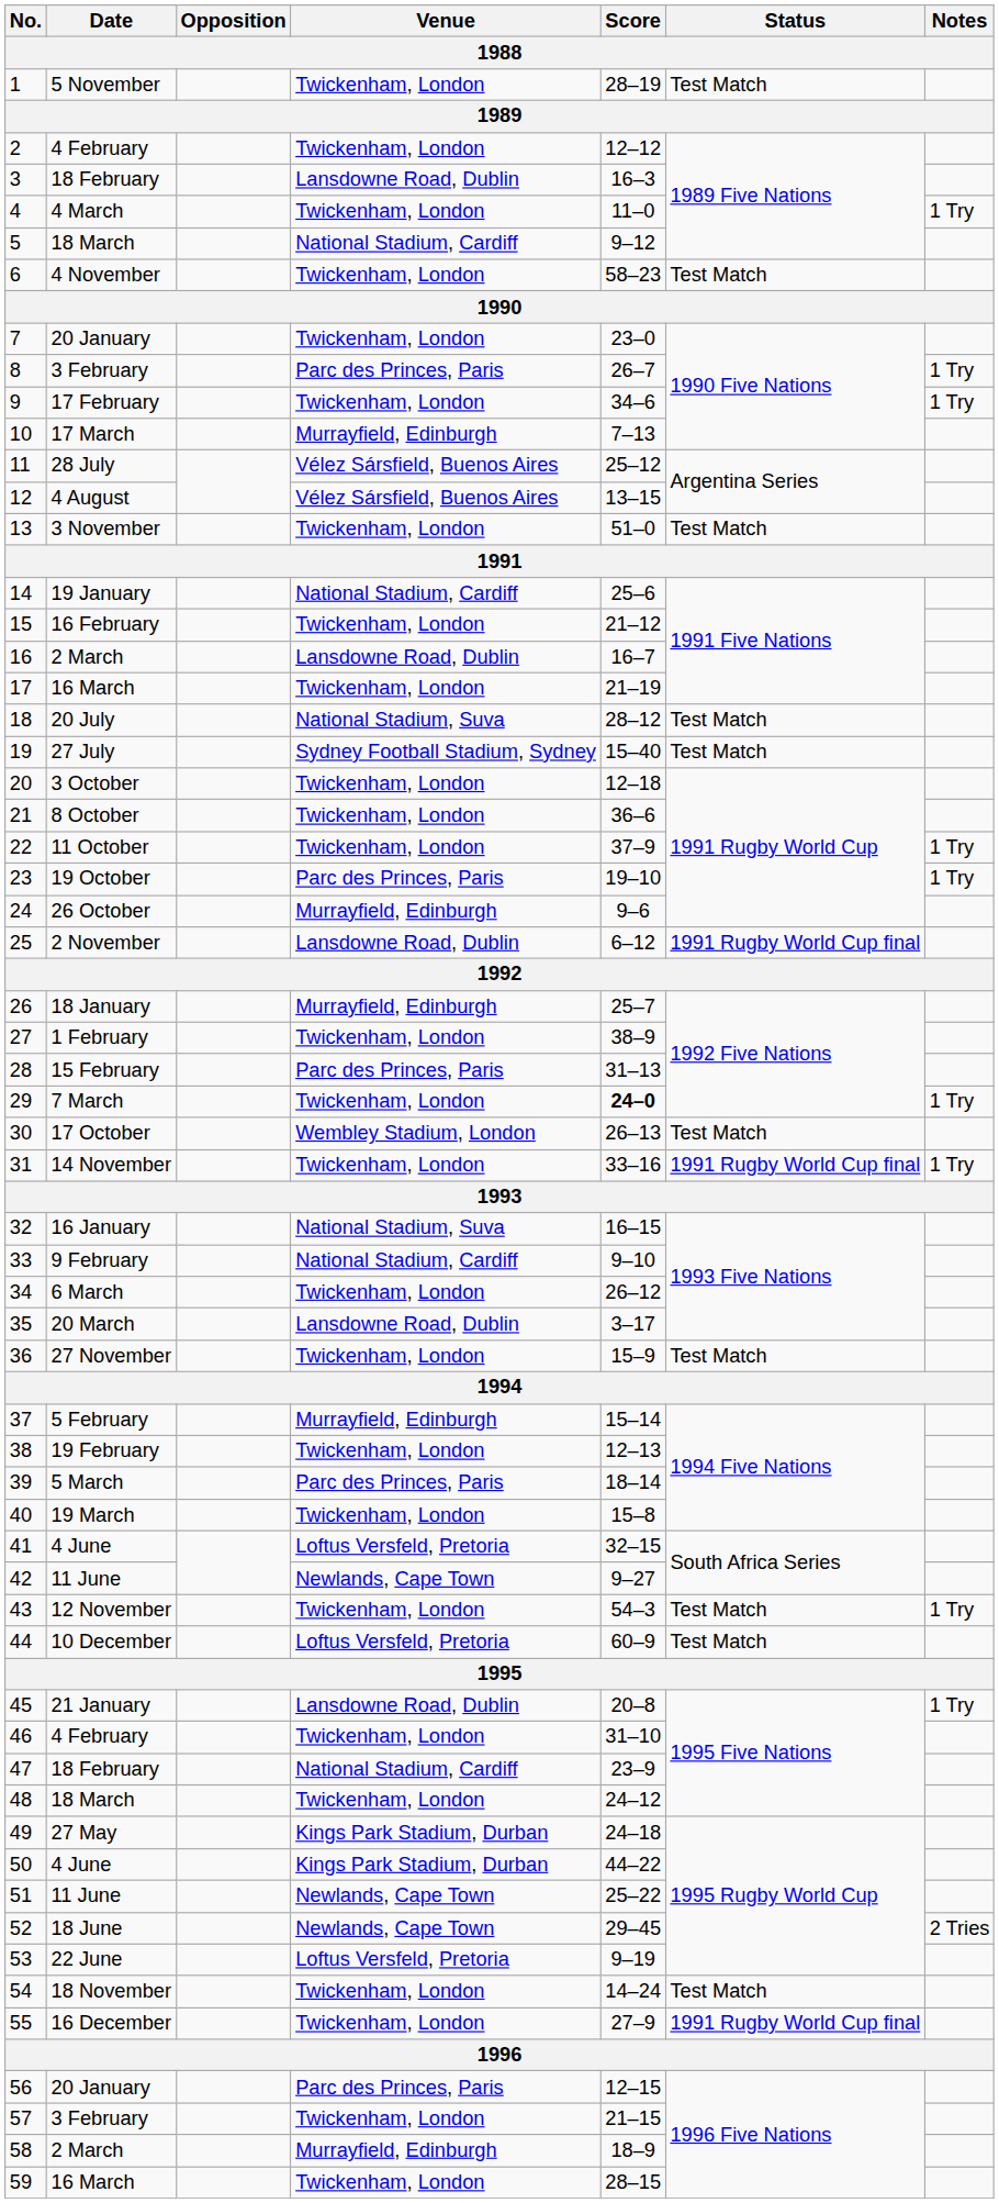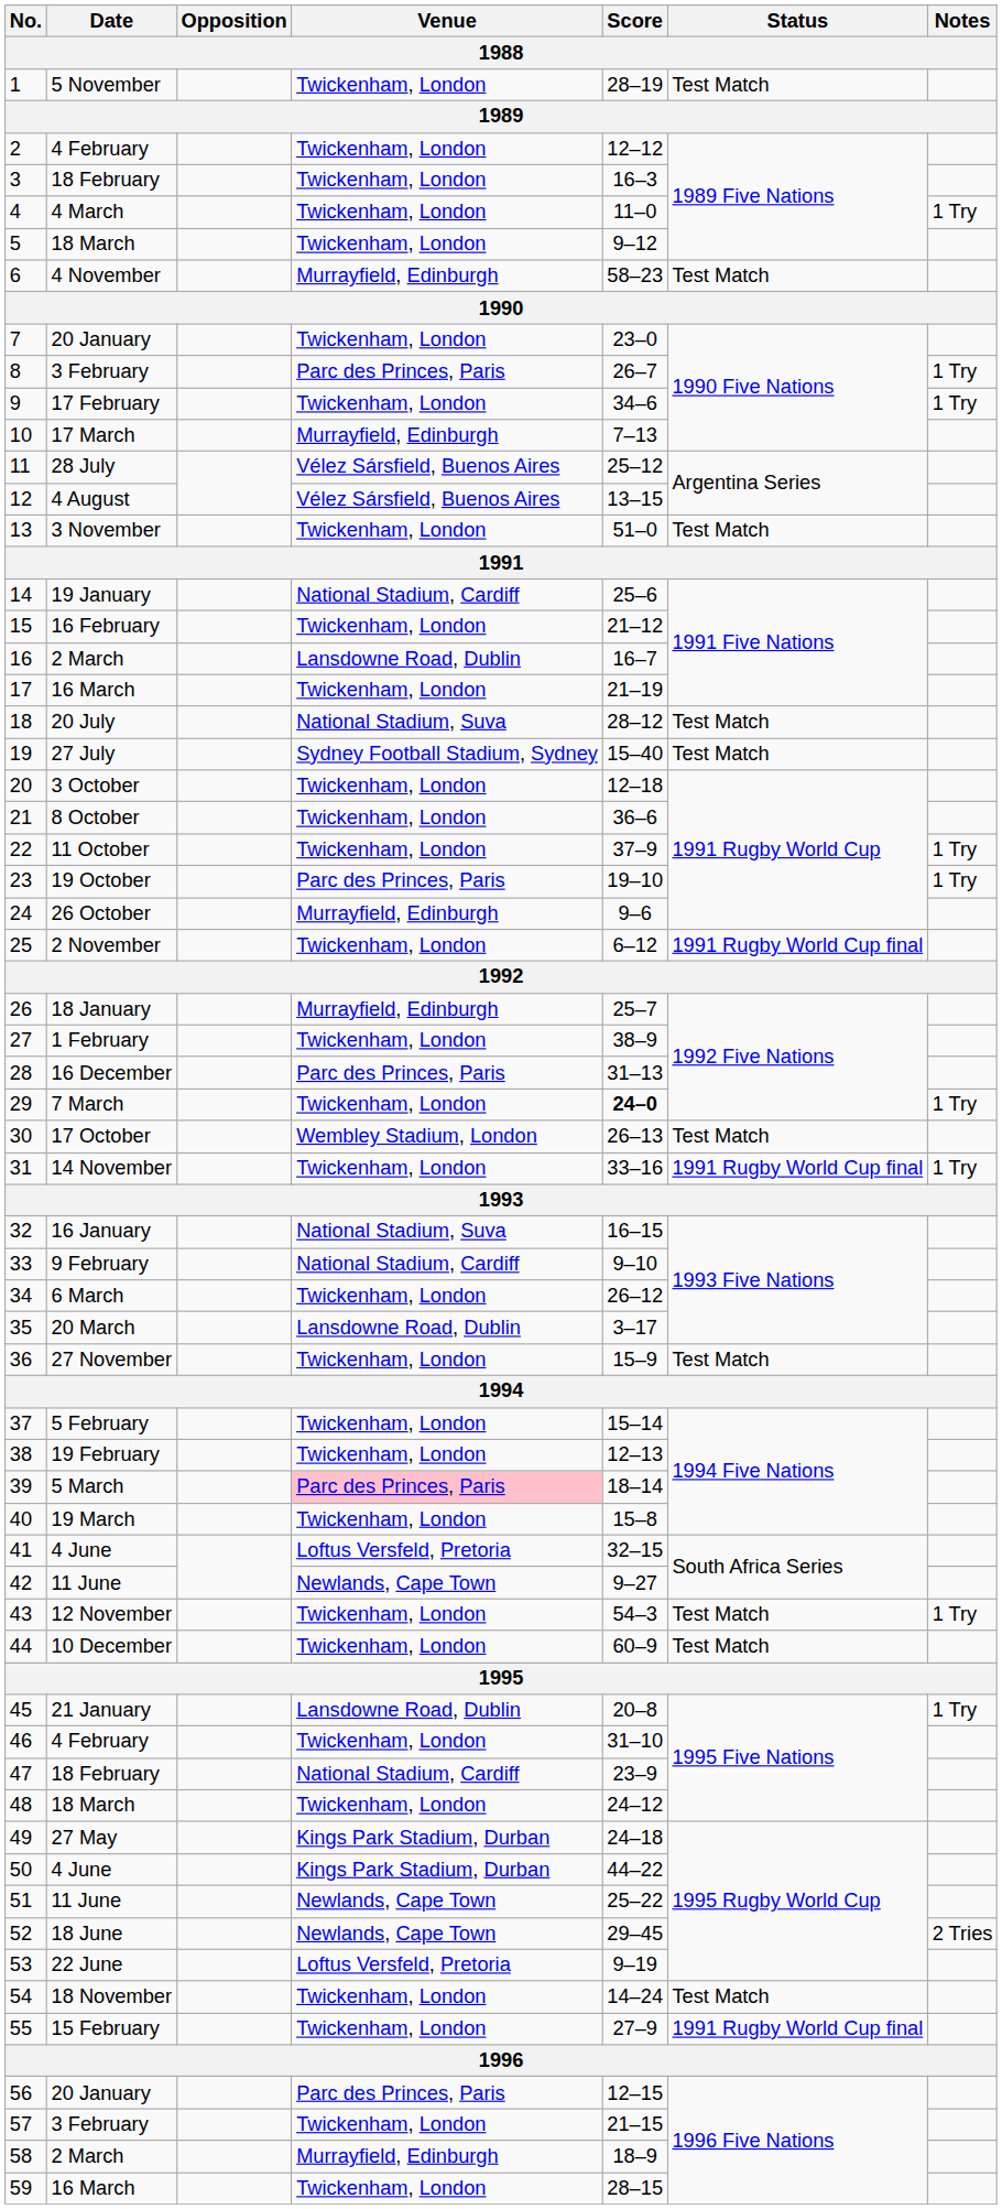 <table class="wikitable">
 <tr>
 <th>No.</th>
 <th>Date</th>
 <th>Opposition</th>
 <th>Venue</th>
 <th>Score</th>
 <th>Status</th>
 <th>Notes</th>
 </tr>
 <tr>
 <th colspan=7>1988</th>
 </tr>
 <tr>
 <td>1</td>
 <td>5 November</td>
 <td></td>
 <td><a href='#'>Twickenham</a>, <a href='#'>London</a></td>
 <td align=center>28–19</td>
 <td>Test Match</td>
 <td></td>
 </tr>
 <tr>
 <th colspan=7>1989</th>
 </tr>
 <tr>
 <td>2</td>
 <td>4 February</td>
 <td></td>
 <td><a href='#'>Twickenham</a>, <a href='#'>London</a></td>
 <td align=center>12–12</td>
 <td rowspan=4><a href='#'>1989 Five Nations</a></td>
 <td></td>
 </tr>
 <tr>
 <td>3</td>
 <td>18 February</td>
 <td></td>
-<td><a href='#'>Lansdowne Road</a>, <a href='#'>Dublin</a></td>
+<td><a href='#'>Twickenham</a>, <a href='#'>London</a></td>
 <td align=center>16–3</td>
 <td></td>
 </tr>
 <tr>
 <td>4</td>
 <td>4 March</td>
 <td></td>
 <td><a href='#'>Twickenham</a>, <a href='#'>London</a></td>
 <td align=center>11–0</td>
 <td>1 Try</td>
 </tr>
 <tr>
 <td>5</td>
 <td>18 March</td>
 <td></td>
-<td><a href='#'>National Stadium</a>, <a href='#'>Cardiff</a></td>
+<td><a href='#'>Twickenham</a>, <a href='#'>London</a></td>
 <td align=center>9–12</td>
 <td></td>
 </tr>
 <tr>
 <td>6</td>
 <td>4 November</td>
 <td></td>
-<td><a href='#'>Twickenham</a>, <a href='#'>London</a></td>
+<td><a href='#'>Murrayfield</a>, <a href='#'>Edinburgh</a></td>
 <td align=center>58–23</td>
 <td>Test Match</td>
 <td></td>
 </tr>
 <tr>
 <th colspan=7>1990</th>
 </tr>
 <tr>
 <td>7</td>
 <td>20 January</td>
 <td></td>
 <td><a href='#'>Twickenham</a>, <a href='#'>London</a></td>
 <td align=center>23–0</td>
 <td rowspan=4><a href='#'>1990 Five Nations</a></td>
 <td></td>
 </tr>
 <tr>
 <td>8</td>
 <td>3 February</td>
 <td></td>
 <td><a href='#'>Parc des Princes</a>, <a href='#'>Paris</a></td>
 <td align=center>26–7</td>
 <td>1 Try</td>
 </tr>
 <tr>
 <td>9</td>
 <td>17 February</td>
 <td></td>
 <td><a href='#'>Twickenham</a>, <a href='#'>London</a></td>
 <td align=center>34–6</td>
 <td>1 Try</td>
 </tr>
 <tr>
 <td>10</td>
 <td>17 March</td>
 <td></td>
 <td><a href='#'>Murrayfield</a>, <a href='#'>Edinburgh</a></td>
 <td align=center>7–13</td>
 <td></td>
 </tr>
 <tr>
 <td>11</td>
 <td>28 July</td>
 <td rowspan=2></td>
 <td><a href='#'>Vélez Sársfield</a>, <a href='#'>Buenos Aires</a></td>
 <td align=center>25–12</td>
 <td rowspan=2>Argentina Series</td>
 <td></td>
 </tr>
 <tr>
 <td>12</td>
 <td>4 August</td>
 <td><a href='#'>Vélez Sársfield</a>, <a href='#'>Buenos Aires</a></td>
 <td align=center>13–15</td>
 <td></td>
 </tr>
 <tr>
 <td>13</td>
 <td>3 November</td>
 <td></td>
 <td><a href='#'>Twickenham</a>, <a href='#'>London</a></td>
 <td align=center>51–0</td>
 <td>Test Match</td>
 <td></td>
 </tr>
 <tr>
 <th colspan=7>1991</th>
 </tr>
 <tr>
 <td>14</td>
 <td>19 January</td>
 <td></td>
 <td><a href='#'>National Stadium</a>, <a href='#'>Cardiff</a></td>
 <td align=center>25–6</td>
 <td rowspan=4><a href='#'>1991 Five Nations</a></td>
 <td></td>
 </tr>
 <tr>
 <td>15</td>
 <td>16 February</td>
 <td></td>
 <td><a href='#'>Twickenham</a>, <a href='#'>London</a></td>
 <td align=center>21–12</td>
 <td></td>
 </tr>
 <tr>
 <td>16</td>
 <td>2 March</td>
 <td></td>
 <td><a href='#'>Lansdowne Road</a>, <a href='#'>Dublin</a></td>
 <td align=center>16–7</td>
 <td></td>
 </tr>
 <tr>
 <td>17</td>
 <td>16 March</td>
 <td></td>
 <td><a href='#'>Twickenham</a>, <a href='#'>London</a></td>
 <td align=center>21–19</td>
 <td></td>
 </tr>
 <tr>
 <td>18</td>
 <td>20 July</td>
 <td></td>
 <td><a href='#'>National Stadium</a>, <a href='#'>Suva</a></td>
 <td align=center>28–12</td>
 <td>Test Match</td>
 <td></td>
 </tr>
 <tr>
 <td>19</td>
 <td>27 July</td>
 <td></td>
 <td><a href='#'>Sydney Football Stadium</a>, <a href='#'>Sydney</a></td>
 <td align=center>15–40</td>
 <td>Test Match</td>
 <td></td>
 </tr>
 <tr>
 <td>20</td>
 <td>3 October</td>
 <td></td>
 <td><a href='#'>Twickenham</a>, <a href='#'>London</a></td>
 <td align=center>12–18</td>
 <td rowspan=5><a href='#'>1991 Rugby World Cup</a></td>
 <td></td>
 </tr>
 <tr>
 <td>21</td>
 <td>8 October</td>
 <td></td>
 <td><a href='#'>Twickenham</a>, <a href='#'>London</a></td>
 <td align=center>36–6</td>
 <td></td>
 </tr>
 <tr>
 <td>22</td>
 <td>11 October</td>
 <td></td>
 <td><a href='#'>Twickenham</a>, <a href='#'>London</a></td>
 <td align=center>37–9</td>
 <td>1 Try</td>
 </tr>
 <tr>
 <td>23</td>
 <td>19 October</td>
 <td></td>
 <td><a href='#'>Parc des Princes</a>, <a href='#'>Paris</a></td>
 <td align=center>19–10</td>
 <td>1 Try</td>
 </tr>
 <tr>
 <td>24</td>
 <td>26 October</td>
 <td></td>
 <td><a href='#'>Murrayfield</a>, <a href='#'>Edinburgh</a></td>
 <td align=center>9–6</td>
 <td></td>
 </tr>
 <tr>
 <td>25</td>
 <td>2 November</td>
 <td></td>
-<td><a href='#'>Lansdowne Road</a>, <a href='#'>Dublin</a></td>
+<td><a href='#'>Twickenham</a>, <a href='#'>London</a></td>
 <td align=center>6–12</td>
 <td><a href='#'>1991 Rugby World Cup final</a></td>
 <td></td>
 </tr>
 <tr>
 <th colspan=7>1992</th>
 </tr>
 <tr>
 <td>26</td>
 <td>18 January</td>
 <td></td>
 <td><a href='#'>Murrayfield</a>, <a href='#'>Edinburgh</a></td>
 <td align=center>25–7</td>
 <td rowspan=4><a href='#'>1992 Five Nations</a></td>
 <td></td>
 </tr>
 <tr>
 <td>27</td>
 <td>1 February</td>
 <td></td>
 <td><a href='#'>Twickenham</a>, <a href='#'>London</a></td>
 <td align=center>38–9</td>
 <td></td>
 </tr>
 <tr>
 <td>28</td>
-<td>15 February</td>
+<td>16 December</td>
 <td></td>
 <td><a href='#'>Parc des Princes</a>, <a href='#'>Paris</a></td>
 <td align=center>31–13</td>
 <td></td>
 </tr>
 <tr>
 <td>29</td>
 <td>7 March</td>
 <td></td>
 <td><a href='#'>Twickenham</a>, <a href='#'>London</a></td>
 <td align=center><strong>24–0</strong></td>
 <td>1 Try</td>
 </tr>
 <tr>
 <td>30</td>
 <td>17 October</td>
 <td></td>
 <td><a href='#'>Wembley Stadium</a>, <a href='#'>London</a></td>
 <td align=center>26–13</td>
 <td>Test Match</td>
 <td></td>
 </tr>
 <tr>
 <td>31</td>
 <td>14 November</td>
 <td></td>
 <td><a href='#'>Twickenham</a>, <a href='#'>London</a></td>
 <td align=center>33–16</td>
 <td><a href='#'>1991 Rugby World Cup final</a></td>
 <td>1 Try</td>
 </tr>
 <tr>
 <th colspan=7>1993</th>
 </tr>
 <tr>
 <td>32</td>
 <td>16 January</td>
 <td></td>
 <td><a href='#'>National Stadium</a>, <a href='#'>Suva</a></td>
 <td align=center>16–15</td>
 <td rowspan=4><a href='#'>1993 Five Nations</a></td>
 <td></td>
 </tr>
 <tr>
 <td>33</td>
 <td>9 February</td>
 <td></td>
 <td><a href='#'>National Stadium</a>, <a href='#'>Cardiff</a></td>
 <td align=center>9–10</td>
 <td></td>
 </tr>
 <tr>
 <td>34</td>
 <td>6 March</td>
 <td></td>
 <td><a href='#'>Twickenham</a>, <a href='#'>London</a></td>
 <td align=center>26–12</td>
 <td></td>
 </tr>
 <tr>
 <td>35</td>
 <td>20 March</td>
 <td></td>
 <td><a href='#'>Lansdowne Road</a>, <a href='#'>Dublin</a></td>
 <td align=center>3–17</td>
 <td></td>
 </tr>
 <tr>
 <td>36</td>
 <td>27 November</td>
 <td></td>
 <td><a href='#'>Twickenham</a>, <a href='#'>London</a></td>
 <td align=center>15–9</td>
 <td>Test Match</td>
 <td></td>
 </tr>
 <tr>
 <th colspan=7>1994</th>
 </tr>
 <tr>
 <td>37</td>
 <td>5 February</td>
 <td></td>
-<td><a href='#'>Murrayfield</a>, <a href='#'>Edinburgh</a></td>
+<td><a href='#'>Twickenham</a>, <a href='#'>London</a></td>
 <td align=center>15–14</td>
 <td rowspan=4><a href='#'>1994 Five Nations</a></td>
 <td></td>
 </tr>
 <tr>
 <td>38</td>
 <td>19 February</td>
 <td></td>
 <td><a href='#'>Twickenham</a>, <a href='#'>London</a></td>
 <td align=center>12–13</td>
 <td></td>
 </tr>
 <tr>
 <td>39</td>
 <td>5 March</td>
 <td></td>
-<td><a href='#'>Parc des Princes</a>, <a href='#'>Paris</a></td>
+<td style="background: pink;"><a href='#'>Parc des Princes</a>, <a href='#'>Paris</a></td>
 <td align=center>18–14</td>
 <td></td>
 </tr>
 <tr>
 <td>40</td>
 <td>19 March</td>
 <td></td>
 <td><a href='#'>Twickenham</a>, <a href='#'>London</a></td>
 <td align=center>15–8</td>
 <td></td>
 </tr>
 <tr>
 <td>41</td>
 <td>4 June</td>
 <td rowspan=2></td>
 <td><a href='#'>Loftus Versfeld</a>, <a href='#'>Pretoria</a></td>
 <td align=center>32–15</td>
 <td rowspan=2>South Africa Series</td>
 <td></td>
 </tr>
 <tr>
 <td>42</td>
 <td>11 June</td>
 <td><a href='#'>Newlands</a>, <a href='#'>Cape Town</a></td>
 <td align=center>9–27</td>
 <td></td>
 </tr>
 <tr>
 <td>43</td>
 <td>12 November</td>
 <td></td>
 <td><a href='#'>Twickenham</a>, <a href='#'>London</a></td>
 <td align=center>54–3</td>
 <td>Test Match</td>
 <td>1 Try</td>
 </tr>
 <tr>
 <td>44</td>
 <td>10 December</td>
 <td></td>
-<td><a href='#'>Loftus Versfeld</a>, <a href='#'>Pretoria</a></td>
+<td><a href='#'>Twickenham</a>, <a href='#'>London</a></td>
 <td align=center>60–9</td>
 <td>Test Match</td>
 <td></td>
 </tr>
 <tr>
 <th colspan=7>1995</th>
 </tr>
 <tr>
 <td>45</td>
 <td>21 January</td>
 <td></td>
 <td><a href='#'>Lansdowne Road</a>, <a href='#'>Dublin</a></td>
 <td align=center>20–8</td>
 <td rowspan=4><a href='#'>1995 Five Nations</a></td>
 <td>1 Try</td>
 </tr>
 <tr>
 <td>46</td>
 <td>4 February</td>
 <td></td>
 <td><a href='#'>Twickenham</a>, <a href='#'>London</a></td>
 <td align=center>31–10</td>
 <td></td>
 </tr>
 <tr>
 <td>47</td>
 <td>18 February</td>
 <td></td>
 <td><a href='#'>National Stadium</a>, <a href='#'>Cardiff</a></td>
 <td align=center>23–9</td>
 <td></td>
 </tr>
 <tr>
 <td>48</td>
 <td>18 March</td>
 <td></td>
 <td><a href='#'>Twickenham</a>, <a href='#'>London</a></td>
 <td align=center>24–12</td>
 <td></td>
 </tr>
 <tr>
 <td>49</td>
 <td>27 May</td>
 <td></td>
 <td><a href='#'>Kings Park Stadium</a>, <a href='#'>Durban</a></td>
 <td align=center>24–18</td>
 <td rowspan=5><a href='#'>1995 Rugby World Cup</a></td>
 <td></td>
 </tr>
 <tr>
 <td>50</td>
 <td>4 June</td>
 <td></td>
 <td><a href='#'>Kings Park Stadium</a>, <a href='#'>Durban</a></td>
 <td align=center>44–22</td>
 <td></td>
 </tr>
 <tr>
 <td>51</td>
 <td>11 June</td>
 <td></td>
 <td><a href='#'>Newlands</a>, <a href='#'>Cape Town</a></td>
 <td align=center>25–22</td>
 <td></td>
 </tr>
 <tr>
 <td>52</td>
 <td>18 June</td>
 <td></td>
 <td><a href='#'>Newlands</a>, <a href='#'>Cape Town</a></td>
 <td align=center>29–45</td>
 <td>2 Tries</td>
 </tr>
 <tr>
 <td>53</td>
 <td>22 June</td>
 <td></td>
 <td><a href='#'>Loftus Versfeld</a>, <a href='#'>Pretoria</a></td>
 <td align=center>9–19</td>
 <td></td>
 </tr>
 <tr>
 <td>54</td>
 <td>18 November</td>
 <td></td>
 <td><a href='#'>Twickenham</a>, <a href='#'>London</a></td>
 <td align=center>14–24</td>
 <td>Test Match</td>
 <td></td>
 </tr>
 <tr>
 <td>55</td>
-<td>16 December</td>
+<td>15 February</td>
 <td></td>
 <td><a href='#'>Twickenham</a>, <a href='#'>London</a></td>
 <td align=center>27–9</td>
 <td><a href='#'>1991 Rugby World Cup final</a></td>
 <td></td>
 </tr>
 <tr>
 <th colspan=7>1996</th>
 </tr>
 <tr>
 <td>56</td>
 <td>20 January</td>
 <td></td>
 <td><a href='#'>Parc des Princes</a>, <a href='#'>Paris</a></td>
 <td align=center>12–15</td>
 <td rowspan=4><a href='#'>1996 Five Nations</a></td>
 <td></td>
 </tr>
 <tr>
 <td>57</td>
 <td>3 February</td>
 <td></td>
 <td><a href='#'>Twickenham</a>, <a href='#'>London</a></td>
 <td align=center>21–15</td>
 <td></td>
 </tr>
 <tr>
 <td>58</td>
 <td>2 March</td>
 <td></td>
 <td><a href='#'>Murrayfield</a>, <a href='#'>Edinburgh</a></td>
 <td align=center>18–9</td>
 <td></td>
 </tr>
 <tr>
 <td>59</td>
 <td>16 March</td>
 <td></td>
 <td><a href='#'>Twickenham</a>, <a href='#'>London</a></td>
 <td align=center>28–15</td>
 <td></td>
 </tr>
 </table>
